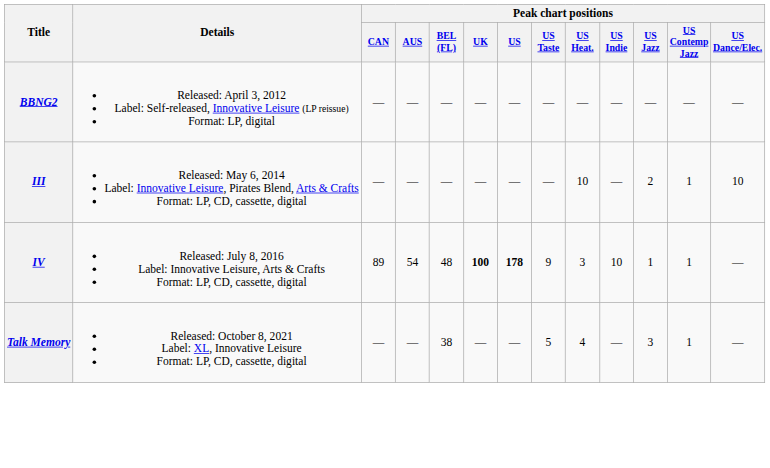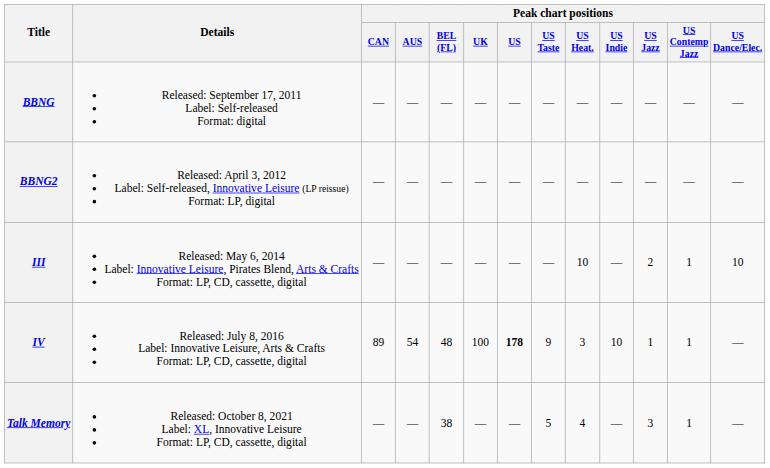 <table class="wikitable plainrowheaders" style="text-align:center;">
 <tr>
 <th scope="col" rowspan="2">Title</th>
 <th scope="col" rowspan="2">Details</th>
 <th colspan="11">Peak chart positions</th>
 </tr>
 <tr>
 <th scope="col" style="width:3em;font-size:85%;"><a href='#'>CAN</a><br></th>
 <th scope="col" style="width:3em;font-size:85%;"><a href='#'>AUS</a><br></th>
 <th scope="col" style="width:3em;font-size:85%;"><a href='#'>BEL<br>(FL)</a><br></th>
 <th scope="col" style="width:3em;font-size:85%;"><a href='#'>UK</a><br></th>
 <th scope="col" style="width:3em;font-size:85%;"><a href='#'>US</a><br></th>
 <th scope="col" style="width:3em;font-size:85%;"><a href='#'>US<br>Taste</a><br></th>
 <th scope="col" style="width:3em;font-size:85%;"><a href='#'>US<br>Heat.</a><br></th>
 <th scope="col" style="width:3em;font-size:85%;"><a href='#'>US<br>Indie</a><br></th>
 <th scope="col" style="width:3em;font-size:85%;"><a href='#'>US<br>Jazz</a><br></th>
 <th scope="col" style="width:3em;font-size:85%;"><a href='#'>US<br>Contemp Jazz</a></th>
 <th scope="col" style="width:3em;font-size:85%;"><a href='#'>US<br>Dance/Elec.</a><br></th>
+</tr>
+<tr>
+<th scope="row"><em><a href='#'>BBNG</a></em></th>
+<td><br><ul><li>Released: September 17, 2011</li><li>Label: Self-released</li><li>Format: digital</li></ul></td>
+<td>—</td>
+<td>—</td>
+<td>—</td>
+<td>—</td>
+<td>—</td>
+<td>—</td>
+<td>—</td>
+<td>—</td>
+<td>—</td>
+<td>—</td>
+<td>—</td>
 </tr>
 <tr>
 <th scope="row"><em><a href='#'>BBNG2</a></em></th>
 <td><br><ul><li>Released: April 3, 2012</li><li>Label: Self-released, <a href='#'>Innovative Leisure</a> <small>(LP reissue)</small></li><li>Format: LP, digital</li></ul></td>
 <td>—</td>
 <td>—</td>
 <td>—</td>
 <td>—</td>
 <td>—</td>
 <td>—</td>
 <td>—</td>
 <td>—</td>
 <td>—</td>
 <td>—</td>
 <td>—</td>
 </tr>
 <tr>
 <th scope="row"><em><a href='#'>III</a></em></th>
 <td><br><ul><li>Released: May 6, 2014</li><li>Label: <a href='#'>Innovative Leisure</a>, Pirates Blend, <a href='#'>Arts & Crafts</a></li><li>Format: LP, CD, cassette, digital</li></ul></td>
 <td>—</td>
 <td>—</td>
 <td>—</td>
 <td>—</td>
 <td>—</td>
 <td>—</td>
 <td>10</td>
 <td>—</td>
 <td>2</td>
 <td>1</td>
 <td>10</td>
 </tr>
 <tr>
 <th scope="row"><em><a href='#'>IV</a></em></th>
 <td><br><ul><li>Released: July 8, 2016</li><li>Label: Innovative Leisure, Arts & Crafts</li><li>Format: LP, CD, cassette, digital</li></ul></td>
 <td>89</td>
 <td>54</td>
 <td>48</td>
-<td><strong>100</strong></td>
+<td>100</td>
 <td><strong>178</strong></td>
 <td>9</td>
 <td>3</td>
 <td>10</td>
 <td>1</td>
 <td>1</td>
 <td>—</td>
 </tr>
 <tr>
 <th scope="row"><em><a href='#'>Talk Memory</a></em></th>
 <td><br><ul><li>Released: October 8, 2021</li><li>Label: <a href='#'>XL</a>, Innovative Leisure</li><li>Format: LP, CD, cassette, digital</li></ul></td>
 <td>—</td>
 <td>—</td>
 <td>38</td>
 <td>—</td>
 <td>—</td>
 <td>5</td>
 <td>4</td>
 <td>—</td>
 <td>3</td>
 <td>1</td>
 <td>—</td>
 </tr>
 </table>
